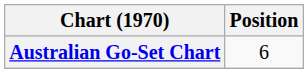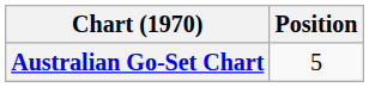 <table class="wikitable sortable plainrowheaders">
 <tr>
 <th scope="col">Chart (1970)</th>
 <th scope="col">Position</th>
 </tr>
 <tr>
 <th scope="row"><a href='#'>Australian Go-Set Chart</a></th>
-<td style="text-align:center;">6</td>
+<td style="text-align:center;">5</td>
 </tr>
 <tr>
 </tr>
 </table>
